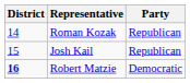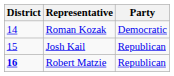 <table class="wikitable">
 <tr>
 <th>District</th>
 <th>Representative</th>
 <th>Party</th>
 </tr>
 <tr>
 <td><a href='#'>14</a></td>
 <td><a href='#'>Roman Kozak</a></td>
-<td><a href='#'>Republican</a></td>
+<td><a href='#'>Democratic</a></td>
 </tr>
 <tr>
 <td><a href='#'>15</a></td>
 <td><a href='#'>Josh Kail</a></td>
 <td><a href='#'>Republican</a></td>
 </tr>
 <tr>
 <td><strong><a href='#'>16</a></strong></td>
 <td><a href='#'>Robert Matzie</a></td>
-<td><a href='#'>Democratic</a></td>
+<td><a href='#'>Republican</a></td>
 </tr>
 </table>
